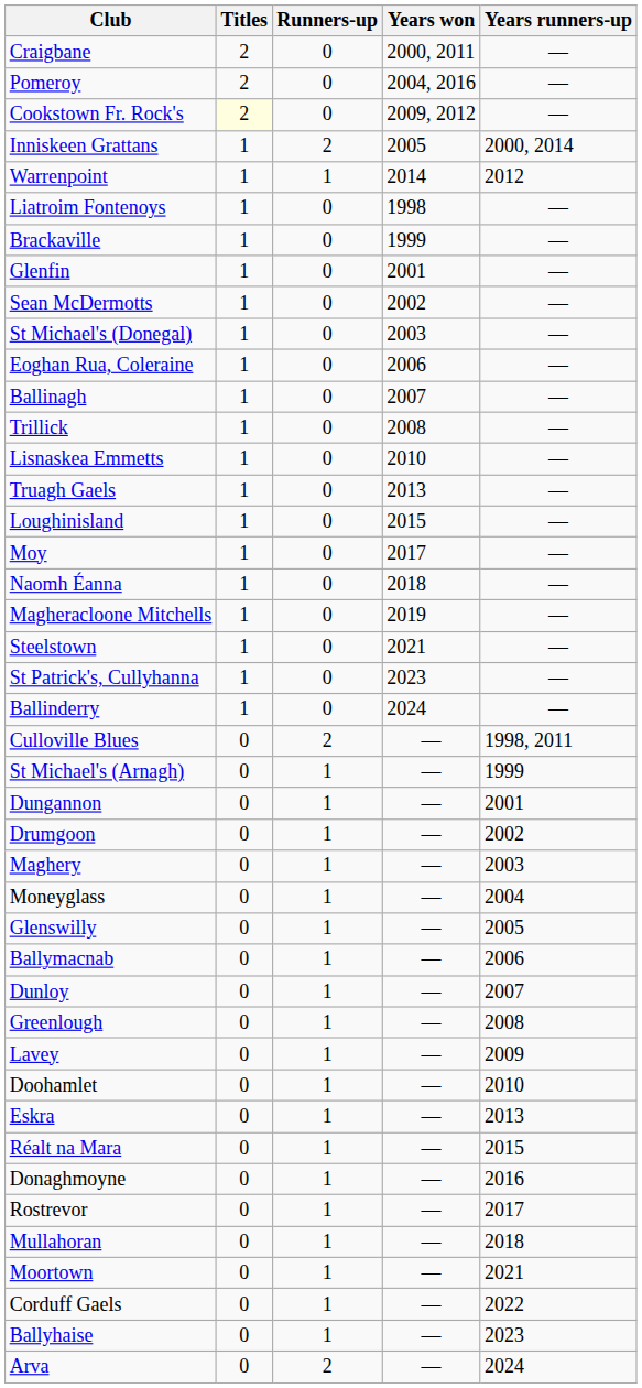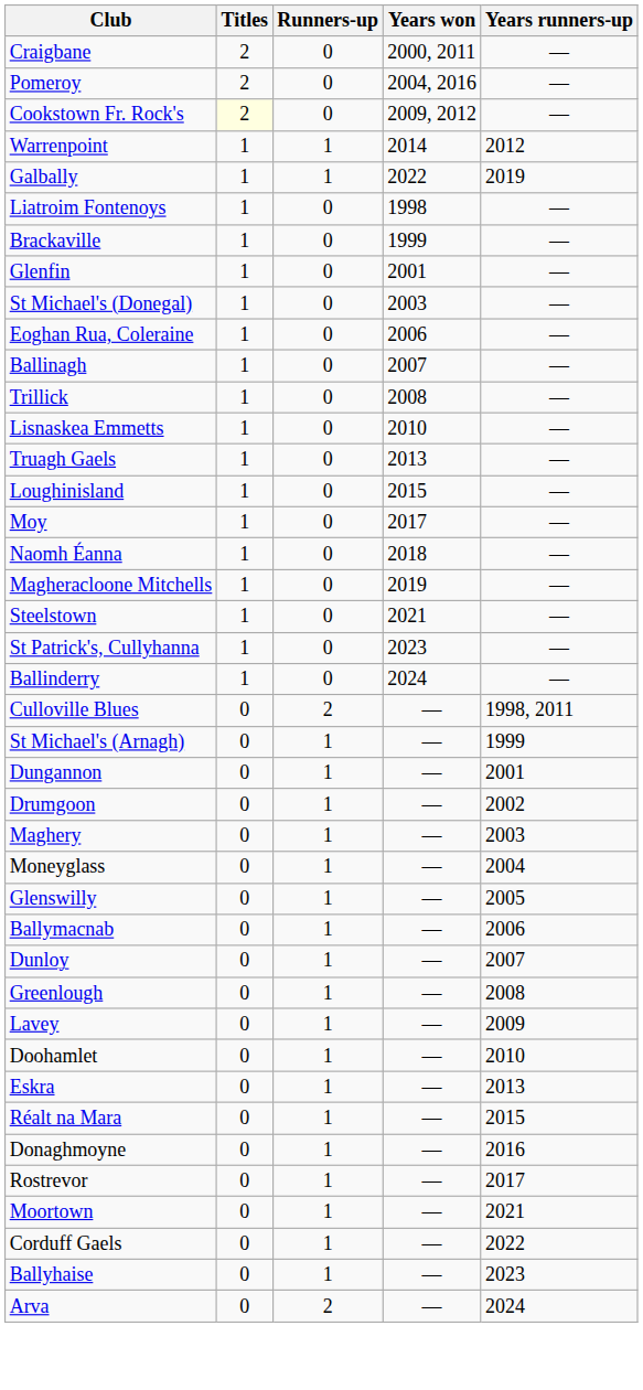 <table class="wikitable sortable" style="text-align:center;">
 <tr>
 <th>Club</th>
 <th>Titles</th>
 <th>Runners-up</th>
 <th>Years won</th>
 <th>Years runners-up</th>
 </tr>
 <tr>
 <td style="text-align:left"> <a href='#'>Craigbane</a></td>
 <td>2</td>
 <td>0</td>
 <td style="text-align:left">2000, 2011</td>
 <td>—</td>
 </tr>
 <tr>
 <td style="text-align:left"> <a href='#'>Pomeroy</a></td>
 <td>2</td>
 <td>0</td>
 <td style="text-align:left">2004, 2016</td>
 <td>—</td>
 </tr>
 <tr>
 <td style="text-align:left"> <a href='#'>Cookstown Fr. Rock's</a></td>
 <td style="background: lightyellow;">2</td>
 <td>0</td>
 <td style="text-align:left">2009, 2012</td>
 <td>—</td>
 </tr>
 <tr>
-<td style="text-align:left"> <a href='#'>Inniskeen Grattans</a></td>
-<td>1</td>
-<td>2</td>
-<td style="text-align:left">2005</td>
-<td style="text-align:left">2000, 2014</td>
-</tr>
-<tr>
 <td style="text-align:left"> <a href='#'>Warrenpoint</a></td>
 <td>1</td>
 <td>1</td>
 <td style="text-align:left">2014</td>
 <td style="text-align:left">2012</td>
+</tr>
+<tr>
+<td style="text-align:left"> <a href='#'>Galbally</a></td>
+<td>1</td>
+<td>1</td>
+<td style="text-align:left">2022</td>
+<td style="text-align:left">2019</td>
 </tr>
 <tr>
 <td style="text-align:left"> <a href='#'>Liatroim Fontenoys</a></td>
 <td>1</td>
 <td>0</td>
 <td style="text-align:left">1998</td>
 <td>—</td>
 </tr>
 <tr>
 <td style="text-align:left"> <a href='#'>Brackaville</a></td>
 <td>1</td>
 <td>0</td>
 <td style="text-align:left">1999</td>
 <td>—</td>
 </tr>
 <tr>
 <td style="text-align:left"> <a href='#'>Glenfin</a></td>
 <td>1</td>
 <td>0</td>
 <td style="text-align:left">2001</td>
-<td>—</td>
-</tr>
-<tr>
-<td style="text-align:left"> <a href='#'>Sean McDermotts</a></td>
-<td>1</td>
-<td>0</td>
-<td style="text-align:left">2002</td>
 <td>—</td>
 </tr>
 <tr>
 <td style="text-align:left"> <a href='#'>St Michael's (Donegal)</a></td>
 <td>1</td>
 <td>0</td>
 <td style="text-align:left">2003</td>
 <td>—</td>
 </tr>
 <tr>
 <td style="text-align:left"> <a href='#'>Eoghan Rua, Coleraine</a></td>
 <td>1</td>
 <td>0</td>
 <td style="text-align:left">2006</td>
 <td>—</td>
 </tr>
 <tr>
 <td style="text-align:left"> <a href='#'>Ballinagh</a></td>
 <td>1</td>
 <td>0</td>
 <td style="text-align:left">2007</td>
 <td>—</td>
 </tr>
 <tr>
 <td style="text-align:left"> <a href='#'>Trillick</a></td>
 <td>1</td>
 <td>0</td>
 <td style="text-align:left">2008</td>
 <td>—</td>
 </tr>
 <tr>
 <td style="text-align:left"> <a href='#'>Lisnaskea Emmetts</a></td>
 <td>1</td>
 <td>0</td>
 <td style="text-align:left">2010</td>
 <td>—</td>
 </tr>
 <tr>
 <td style="text-align:left"> <a href='#'>Truagh Gaels</a></td>
 <td>1</td>
 <td>0</td>
 <td style="text-align:left">2013</td>
 <td>—</td>
 </tr>
 <tr>
 <td style="text-align:left"> <a href='#'>Loughinisland</a></td>
 <td>1</td>
 <td>0</td>
 <td style="text-align:left">2015</td>
 <td>—</td>
 </tr>
 <tr>
 <td style="text-align:left"> <a href='#'>Moy</a></td>
 <td>1</td>
 <td>0</td>
 <td style="text-align:left">2017</td>
 <td>—</td>
 </tr>
 <tr>
 <td style="text-align:left"> <a href='#'>Naomh Éanna</a></td>
 <td>1</td>
 <td>0</td>
 <td style="text-align:left">2018</td>
 <td>—</td>
 </tr>
 <tr>
 <td style="text-align:left"> <a href='#'>Magheracloone Mitchells</a></td>
 <td>1</td>
 <td>0</td>
 <td style="text-align:left">2019</td>
 <td>—</td>
 </tr>
 <tr>
 <td style="text-align:left"> <a href='#'>Steelstown</a></td>
 <td>1</td>
 <td>0</td>
 <td style="text-align:left">2021</td>
 <td>—</td>
 </tr>
 <tr>
 <td style="text-align:left"> <a href='#'>St Patrick's, Cullyhanna</a></td>
 <td>1</td>
 <td>0</td>
 <td style="text-align:left">2023</td>
 <td>—</td>
 </tr>
 <tr>
 <td style="text-align:left"> <a href='#'>Ballinderry</a></td>
 <td>1</td>
 <td>0</td>
 <td style="text-align:left">2024</td>
 <td>—</td>
 </tr>
 <tr>
 <td style="text-align:left"> <a href='#'>Culloville Blues</a></td>
 <td>0</td>
 <td>2</td>
 <td>—</td>
 <td style="text-align:left">1998, 2011</td>
 </tr>
 <tr>
 <td style="text-align:left"> <a href='#'>St Michael's (Arnagh)</a></td>
 <td>0</td>
 <td>1</td>
 <td>—</td>
 <td style="text-align:left">1999</td>
 </tr>
 <tr>
 <td style="text-align:left"> <a href='#'>Dungannon</a></td>
 <td>0</td>
 <td>1</td>
 <td>—</td>
 <td style="text-align:left">2001</td>
 </tr>
 <tr>
 <td style="text-align:left"> <a href='#'>Drumgoon</a></td>
 <td>0</td>
 <td>1</td>
 <td>—</td>
 <td style="text-align:left">2002</td>
 </tr>
 <tr>
 <td style="text-align:left"> <a href='#'>Maghery</a></td>
 <td>0</td>
 <td>1</td>
 <td>—</td>
 <td style="text-align:left">2003</td>
 </tr>
 <tr>
 <td style="text-align:left"> Moneyglass</td>
 <td>0</td>
 <td>1</td>
 <td>—</td>
 <td style="text-align:left">2004</td>
 </tr>
 <tr>
 <td style="text-align:left"> <a href='#'>Glenswilly</a></td>
 <td>0</td>
 <td>1</td>
 <td>—</td>
 <td style="text-align:left">2005</td>
 </tr>
 <tr>
 <td style="text-align:left"> <a href='#'>Ballymacnab</a></td>
 <td>0</td>
 <td>1</td>
 <td>—</td>
 <td style="text-align:left">2006</td>
 </tr>
 <tr>
 <td style="text-align:left"> <a href='#'>Dunloy</a></td>
 <td>0</td>
 <td>1</td>
 <td>—</td>
 <td style="text-align:left">2007</td>
 </tr>
 <tr>
 <td style="text-align:left"> <a href='#'>Greenlough</a></td>
 <td>0</td>
 <td>1</td>
 <td>—</td>
 <td style="text-align:left">2008</td>
 </tr>
 <tr>
 <td style="text-align:left"> <a href='#'>Lavey</a></td>
 <td>0</td>
 <td>1</td>
 <td>—</td>
 <td style="text-align:left">2009</td>
 </tr>
 <tr>
 <td style="text-align:left"> Doohamlet</td>
 <td>0</td>
 <td>1</td>
 <td>—</td>
 <td style="text-align:left">2010</td>
 </tr>
 <tr>
 <td style="text-align:left"> <a href='#'>Eskra</a></td>
 <td>0</td>
 <td>1</td>
 <td>—</td>
 <td style="text-align:left">2013</td>
 </tr>
 <tr>
 <td style="text-align:left"> <a href='#'>Réalt na Mara</a></td>
 <td>0</td>
 <td>1</td>
 <td>—</td>
 <td style="text-align:left">2015</td>
 </tr>
 <tr>
 <td style="text-align:left"> Donaghmoyne</td>
 <td>0</td>
 <td>1</td>
 <td>—</td>
 <td style="text-align:left">2016</td>
 </tr>
 <tr>
 <td style="text-align:left"> Rostrevor</td>
 <td>0</td>
 <td>1</td>
 <td>—</td>
 <td style="text-align:left">2017</td>
 </tr>
 <tr>
-<td style="text-align:left"> <a href='#'>Mullahoran</a></td>
-<td>0</td>
-<td>1</td>
-<td>—</td>
-<td style="text-align:left">2018</td>
-</tr>
-<tr>
 <td style="text-align:left"> <a href='#'>Moortown</a></td>
 <td>0</td>
 <td>1</td>
 <td>—</td>
 <td style="text-align:left">2021</td>
 </tr>
 <tr>
 <td style="text-align:left"> Corduff Gaels</td>
 <td>0</td>
 <td>1</td>
 <td>—</td>
 <td style="text-align:left">2022</td>
 </tr>
 <tr>
 <td style="text-align:left"> <a href='#'>Ballyhaise</a></td>
 <td>0</td>
 <td>1</td>
 <td>—</td>
 <td style="text-align:left">2023</td>
 </tr>
 <tr>
 <td style="text-align:left"> <a href='#'>Arva</a></td>
 <td>0</td>
 <td>2</td>
 <td>—</td>
 <td style="text-align:left">2024</td>
 </tr>
 </table>
